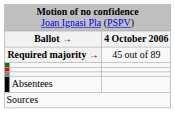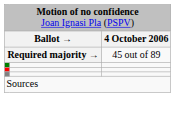 <table class="wikitable" style="text-align:center;">
 <tr>
 <td colspan="3" align="center" bgcolor="#C0C0C0"><strong>Motion of no confidence</strong><br><a href='#'>Joan Ignasi Pla</a> (<a href='#'>PSPV</a>)</td>
 </tr>
 <tr>
 <th colspan="2" width="150px">Ballot →</th>
 <th>4 October 2006</th>
 </tr>
 <tr>
 <th colspan="2">Required majority →</th>
 <td>45 out of 89 </td>
 </tr>
 <tr>
 <th width="1px" style="background:green;"></th>
 <td align="left"></td>
 <td></td>
 </tr>
 <tr>
 <th style="color:inherit;background:red;"></th>
 <td align="left"></td>
 <td></td>
 </tr>
 <tr>
 <th style="color:inherit;background:gray;"></th>
 <td align="left"></td>
 <td></td>
 </tr>
 <tr>
-<th style="color:inherit;background:black;"></th>
-<td align="left"><span>Absentees</span></td>
-<td></td>
-</tr>
-<tr>
 <td align="left" colspan="3">Sources</td>
 </tr>
 </table>
